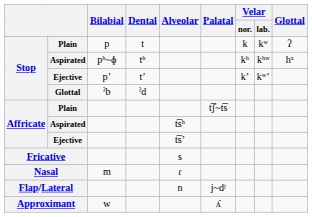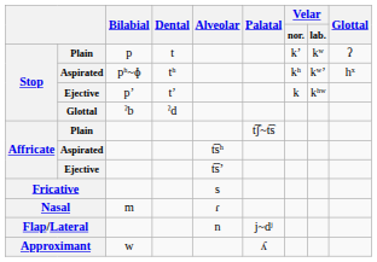 <table class="wikitable">
 <tr>
 <th colspan="2" rowspan="2"></th>
 <th rowspan="2"><a href='#'>Bilabial</a></th>
 <th rowspan="2"><a href='#'>Dental</a></th>
 <th rowspan="2"><a href='#'>Alveolar</a></th>
 <th rowspan="2"><a href='#'>Palatal</a></th>
 <th colspan="2"><a href='#'>Velar</a></th>
 <th rowspan="2"><a href='#'>Glottal</a></th>
 </tr>
 <tr>
 <th><small>nor.</small></th>
 <th><small>lab.</small></th>
 </tr>
 <tr align="center">
 <th rowspan="4"><a href='#'>Stop</a></th>
 <th><small>Plain</small></th>
 <td>p</td>
 <td>t</td>
 <td></td>
 <td></td>
-<td>k</td>
+<td>kʼ</td>
 <td>kʷ</td>
 <td>ʔ</td>
 </tr>
 <tr align="center">
 <th><small>Aspirated</small></th>
 <td>pʰ~ɸ</td>
 <td>tʰ</td>
 <td></td>
 <td></td>
 <td>kʰ</td>
-<td>kʰʷ</td>
+<td>kʷʼ</td>
 <td>hˣ</td>
 </tr>
 <tr align="center">
 <th><small>Ejective</small></th>
 <td>pʼ</td>
 <td>tʼ</td>
 <td></td>
 <td></td>
-<td>kʼ</td>
-<td>kʷʼ</td>
+<td>k</td>
+<td>kʰʷ</td>
 <td></td>
 </tr>
 <tr align="center">
 <th><small>Glottal</small></th>
 <td>ˀb</td>
 <td>ˀd</td>
 <td></td>
 <td></td>
 <td></td>
 <td></td>
 <td></td>
 </tr>
 <tr align="center">
 <th rowspan="3"><a href='#'>Affricate</a></th>
 <th><small>Plain</small></th>
 <td></td>
 <td></td>
 <td></td>
 <td>t͡ʃ~t͡s</td>
 <td></td>
 <td></td>
 <td></td>
 </tr>
 <tr align="center">
 <th><small>Aspirated</small></th>
 <td></td>
 <td></td>
 <td>t͡sʰ</td>
 <td></td>
 <td></td>
 <td></td>
 <td></td>
 </tr>
 <tr align="center">
 <th><small>Ejective</small></th>
 <td></td>
 <td></td>
 <td>t͡sʼ</td>
 <td></td>
 <td></td>
 <td></td>
 <td></td>
 </tr>
 <tr align="center">
 <th colspan="2"><a href='#'>Fricative</a></th>
 <td></td>
 <td></td>
 <td>s</td>
 <td></td>
 <td></td>
 <td></td>
 <td></td>
 </tr>
 <tr align="center">
 <th colspan="2"><a href='#'>Nasal</a></th>
 <td>m</td>
 <td></td>
 <td>ɾ</td>
 <td></td>
 <td></td>
 <td></td>
 <td></td>
 </tr>
 <tr align="center">
 <th colspan="2"><a href='#'>Flap</a>/<a href='#'>Lateral</a></th>
 <td></td>
 <td></td>
 <td>n</td>
 <td>j~dʲ</td>
 <td></td>
 <td></td>
 <td></td>
 </tr>
 <tr align="center">
 <th colspan="2"><a href='#'>Approximant</a></th>
 <td>w</td>
 <td></td>
 <td></td>
 <td>ʎ</td>
 <td></td>
 <td></td>
 <td></td>
 </tr>
 </table>
